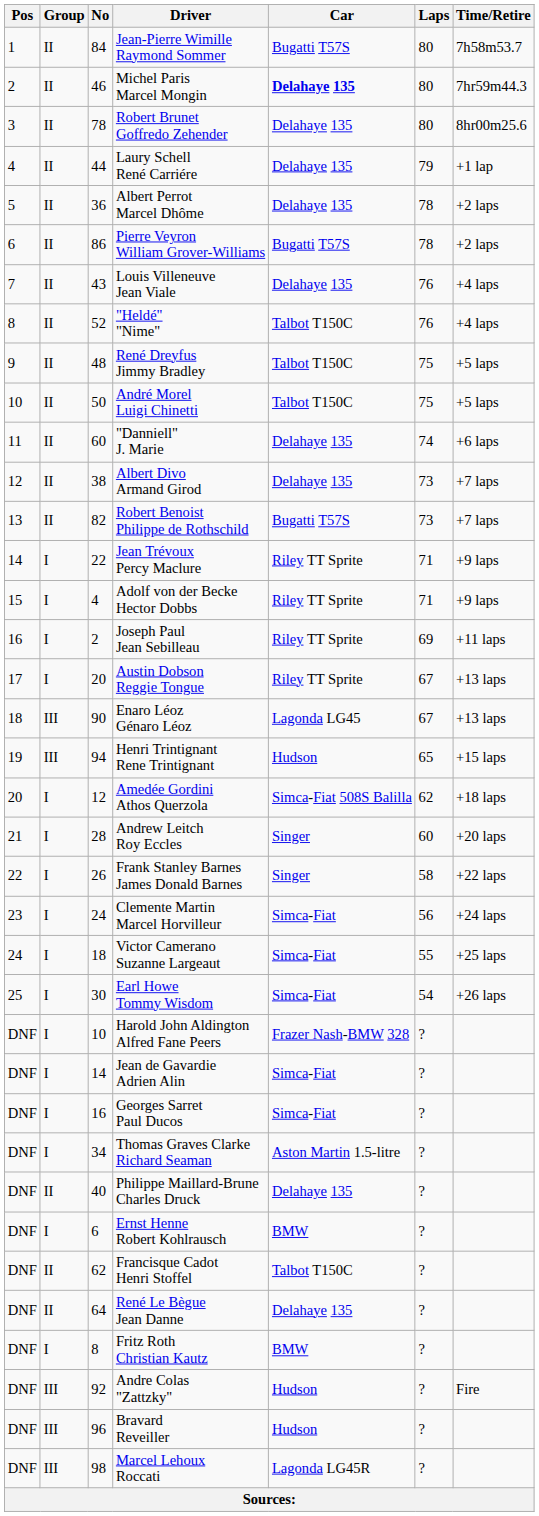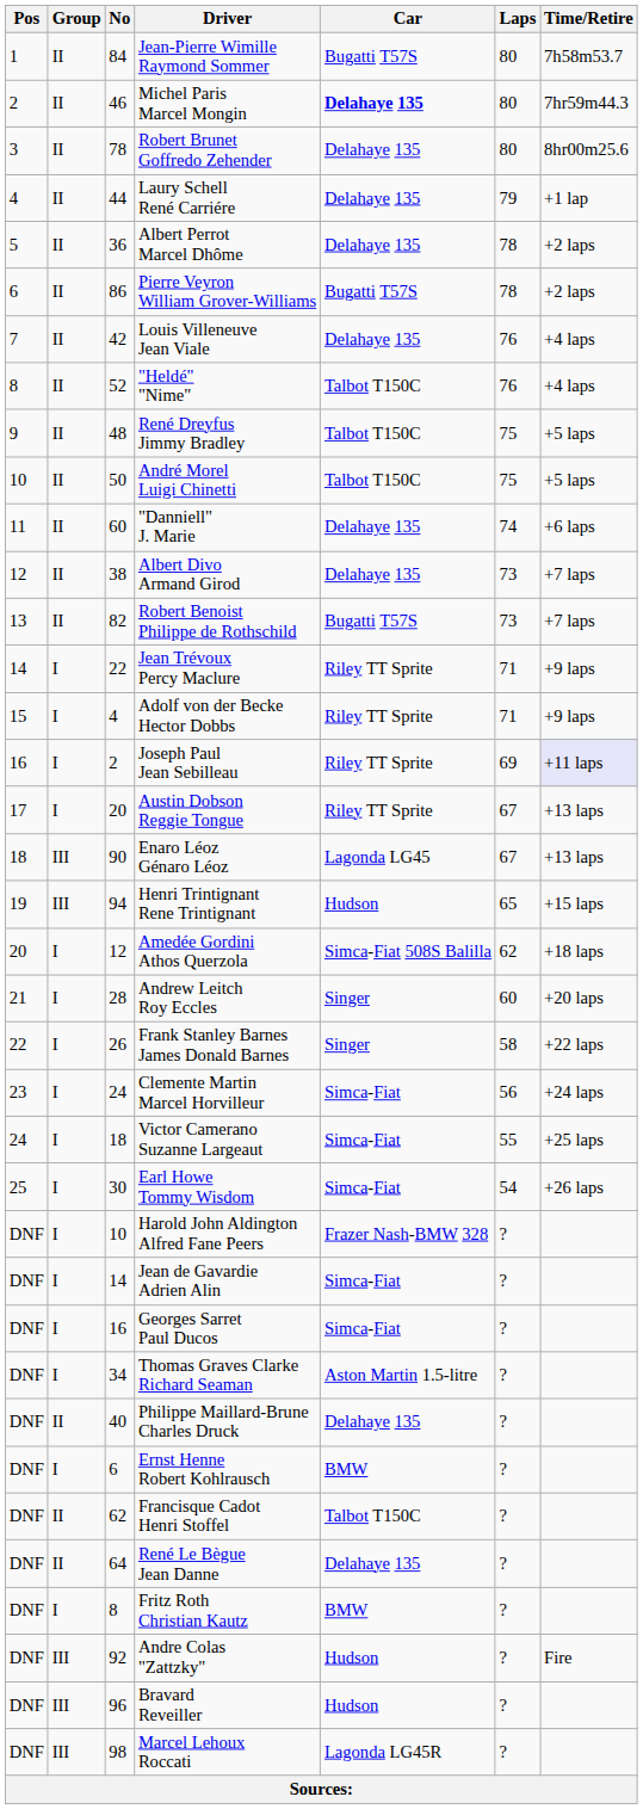 <table class="wikitable">
 <tr>
 <th>Pos</th>
 <th>Group</th>
 <th>No</th>
 <th>Driver</th>
 <th>Car</th>
 <th>Laps</th>
 <th>Time/Retire</th>
 </tr>
 <tr>
 <td>1</td>
 <td>II</td>
 <td>84</td>
 <td> <a href='#'>Jean-Pierre Wimille</a><br> <a href='#'>Raymond Sommer</a></td>
 <td><a href='#'>Bugatti</a> <a href='#'>T57S</a></td>
 <td>80</td>
 <td>7h58m53.7</td>
 </tr>
 <tr>
 <td>2</td>
 <td>II</td>
 <td>46</td>
 <td> Michel Paris<br> Marcel Mongin</td>
 <td><strong><a href='#'>Delahaye</a> <a href='#'>135</a></strong></td>
 <td>80</td>
 <td>7hr59m44.3</td>
 </tr>
 <tr>
 <td>3</td>
 <td>II</td>
 <td>78</td>
 <td> <a href='#'>Robert Brunet</a><br> <a href='#'>Goffredo Zehender</a></td>
 <td><a href='#'>Delahaye</a> <a href='#'>135</a></td>
 <td>80</td>
 <td>8hr00m25.6</td>
 </tr>
 <tr>
 <td>4</td>
 <td>II</td>
 <td>44</td>
 <td> Laury Schell<br> René Carriére</td>
 <td><a href='#'>Delahaye</a> <a href='#'>135</a></td>
 <td>79</td>
 <td>+1 lap</td>
 </tr>
 <tr>
 <td>5</td>
 <td>II</td>
 <td>36</td>
 <td> Albert Perrot<br> Marcel Dhôme</td>
 <td><a href='#'>Delahaye</a> <a href='#'>135</a></td>
 <td>78</td>
 <td>+2 laps</td>
 </tr>
 <tr>
 <td>6</td>
 <td>II</td>
 <td>86</td>
 <td> <a href='#'>Pierre Veyron</a><br> <a href='#'>William Grover-Williams</a></td>
 <td><a href='#'>Bugatti</a> <a href='#'>T57S</a></td>
 <td>78</td>
 <td>+2 laps</td>
 </tr>
 <tr>
 <td>7</td>
 <td>II</td>
-<td>43</td>
+<td>42</td>
 <td> Louis Villeneuve<br> Jean Viale</td>
 <td><a href='#'>Delahaye</a> <a href='#'>135</a></td>
 <td>76</td>
 <td>+4 laps</td>
 </tr>
 <tr>
 <td>8</td>
 <td>II</td>
 <td>52</td>
 <td> <a href='#'>"Heldé"</a><br> "Nime"</td>
 <td><a href='#'>Talbot</a> T150C</td>
 <td>76</td>
 <td>+4 laps</td>
 </tr>
 <tr>
 <td>9</td>
 <td>II</td>
 <td>48</td>
 <td> <a href='#'>René Dreyfus</a><br> Jimmy Bradley</td>
 <td><a href='#'>Talbot</a> T150C</td>
 <td>75</td>
 <td>+5 laps</td>
 </tr>
 <tr>
 <td>10</td>
 <td>II</td>
 <td>50</td>
 <td> <a href='#'>André Morel</a><br> <a href='#'>Luigi Chinetti</a></td>
 <td><a href='#'>Talbot</a> T150C</td>
 <td>75</td>
 <td>+5 laps</td>
 </tr>
 <tr>
 <td>11</td>
 <td>II</td>
 <td>60</td>
 <td> "Danniell"<br> J. Marie</td>
 <td><a href='#'>Delahaye</a> <a href='#'>135</a></td>
 <td>74</td>
 <td>+6 laps</td>
 </tr>
 <tr>
 <td>12</td>
 <td>II</td>
 <td>38</td>
 <td> <a href='#'>Albert Divo</a><br> Armand Girod</td>
 <td><a href='#'>Delahaye</a> <a href='#'>135</a></td>
 <td>73</td>
 <td>+7 laps</td>
 </tr>
 <tr>
 <td>13</td>
 <td>II</td>
 <td>82</td>
 <td> <a href='#'>Robert Benoist</a><br> <a href='#'>Philippe de Rothschild</a></td>
 <td><a href='#'>Bugatti</a> <a href='#'>T57S</a></td>
 <td>73</td>
 <td>+7 laps</td>
 </tr>
 <tr>
 <td>14</td>
 <td>I</td>
 <td>22</td>
 <td> <a href='#'>Jean Trévoux</a><br> Percy Maclure</td>
 <td><a href='#'>Riley</a> TT Sprite</td>
 <td>71</td>
 <td>+9 laps</td>
 </tr>
 <tr>
 <td>15</td>
 <td>I</td>
 <td>4</td>
 <td> Adolf von der Becke<br> Hector Dobbs</td>
 <td><a href='#'>Riley</a> TT Sprite</td>
 <td>71</td>
 <td>+9 laps</td>
 </tr>
 <tr>
 <td>16</td>
 <td>I</td>
 <td>2</td>
 <td> Joseph Paul<br> Jean Sebilleau</td>
 <td><a href='#'>Riley</a> TT Sprite</td>
 <td>69</td>
-<td>+11 laps</td>
+<td style="background: lavender;">+11 laps</td>
 </tr>
 <tr>
 <td>17</td>
 <td>I</td>
 <td>20</td>
 <td> <a href='#'>Austin Dobson</a> <br> <a href='#'>Reggie Tongue</a></td>
 <td><a href='#'>Riley</a> TT Sprite</td>
 <td>67</td>
 <td>+13 laps</td>
 </tr>
 <tr>
 <td>18</td>
 <td>III</td>
 <td>90</td>
 <td> Enaro Léoz<br> Génaro Léoz</td>
 <td><a href='#'>Lagonda</a> LG45</td>
 <td>67</td>
 <td>+13 laps</td>
 </tr>
 <tr>
 <td>19</td>
 <td>III</td>
 <td>94</td>
 <td> Henri Trintignant<br> Rene Trintignant</td>
 <td><a href='#'>Hudson</a></td>
 <td>65</td>
 <td>+15 laps</td>
 </tr>
 <tr>
 <td>20</td>
 <td>I</td>
 <td>12</td>
 <td> <a href='#'>Amedée Gordini</a><br> Athos Querzola</td>
 <td><a href='#'>Simca</a>-<a href='#'>Fiat</a> <a href='#'>508S Balilla</a></td>
 <td>62</td>
 <td>+18 laps</td>
 </tr>
 <tr>
 <td>21</td>
 <td>I</td>
 <td>28</td>
 <td> Andrew Leitch<br> Roy Eccles</td>
 <td><a href='#'>Singer</a></td>
 <td>60</td>
 <td>+20 laps</td>
 </tr>
 <tr>
 <td>22</td>
 <td>I</td>
 <td>26</td>
 <td> Frank Stanley Barnes<br> James Donald Barnes</td>
 <td><a href='#'>Singer</a></td>
 <td>58</td>
 <td>+22 laps</td>
 </tr>
 <tr>
 <td>23</td>
 <td>I</td>
 <td>24</td>
 <td> Clemente Martin<br> Marcel Horvilleur</td>
 <td><a href='#'>Simca</a>-<a href='#'>Fiat</a></td>
 <td>56</td>
 <td>+24 laps</td>
 </tr>
 <tr>
 <td>24</td>
 <td>I</td>
 <td>18</td>
 <td> Victor Camerano<br> Suzanne Largeaut</td>
 <td><a href='#'>Simca</a>-<a href='#'>Fiat</a></td>
 <td>55</td>
 <td>+25 laps</td>
 </tr>
 <tr>
 <td>25</td>
 <td>I</td>
 <td>30</td>
 <td> <a href='#'>Earl Howe</a><br> <a href='#'>Tommy Wisdom</a></td>
 <td><a href='#'>Simca</a>-<a href='#'>Fiat</a></td>
 <td>54</td>
 <td>+26 laps</td>
 </tr>
 <tr>
 <td>DNF</td>
 <td>I</td>
 <td>10</td>
 <td> Harold John Aldington<br> Alfred Fane Peers</td>
 <td><a href='#'>Frazer Nash</a>-<a href='#'>BMW</a> <a href='#'>328</a></td>
 <td>?</td>
 <td></td>
 </tr>
 <tr>
 <td>DNF</td>
 <td>I</td>
 <td>14</td>
 <td> Jean de Gavardie<br> Adrien Alin</td>
 <td><a href='#'>Simca</a>-<a href='#'>Fiat</a></td>
 <td>?</td>
 <td></td>
 </tr>
 <tr>
 <td>DNF</td>
 <td>I</td>
 <td>16</td>
 <td> Georges Sarret<br> Paul Ducos</td>
 <td><a href='#'>Simca</a>-<a href='#'>Fiat</a></td>
 <td>?</td>
 <td></td>
 </tr>
 <tr>
 <td>DNF</td>
 <td>I</td>
 <td>34</td>
 <td> Thomas Graves Clarke<br> <a href='#'>Richard Seaman</a></td>
 <td><a href='#'>Aston Martin</a> 1.5-litre</td>
 <td>?</td>
 <td></td>
 </tr>
 <tr>
 <td>DNF</td>
 <td>II</td>
 <td>40</td>
 <td> Philippe Maillard-Brune<br> Charles Druck</td>
 <td><a href='#'>Delahaye</a> <a href='#'>135</a></td>
 <td>?</td>
 <td></td>
 </tr>
 <tr>
 <td>DNF</td>
 <td>I</td>
 <td>6</td>
 <td> <a href='#'>Ernst Henne</a><br> Robert Kohlrausch</td>
 <td><a href='#'>BMW</a></td>
 <td>?</td>
 <td></td>
 </tr>
 <tr>
 <td>DNF</td>
 <td>II</td>
 <td>62</td>
 <td> Francisque Cadot<br> Henri Stoffel</td>
 <td><a href='#'>Talbot</a> T150C</td>
 <td>?</td>
 <td></td>
 </tr>
 <tr>
 <td>DNF</td>
 <td>II</td>
 <td>64</td>
 <td> <a href='#'>René Le Bègue</a><br> Jean Danne</td>
 <td><a href='#'>Delahaye</a> <a href='#'>135</a></td>
 <td>?</td>
 <td></td>
 </tr>
 <tr>
 <td>DNF</td>
 <td>I</td>
 <td>8</td>
 <td> Fritz Roth<br> <a href='#'>Christian Kautz</a></td>
 <td><a href='#'>BMW</a></td>
 <td>?</td>
 <td></td>
 </tr>
 <tr>
 <td>DNF</td>
 <td>III</td>
 <td>92</td>
 <td> Andre Colas<br> "Zattzky"</td>
 <td><a href='#'>Hudson</a></td>
 <td>?</td>
 <td>Fire</td>
 </tr>
 <tr>
 <td>DNF</td>
 <td>III</td>
 <td>96</td>
 <td> Bravard<br> Reveiller</td>
 <td><a href='#'>Hudson</a></td>
 <td>?</td>
 <td></td>
 </tr>
 <tr>
 <td>DNF</td>
 <td>III</td>
 <td>98</td>
 <td> <a href='#'>Marcel Lehoux</a><br> Roccati</td>
 <td><a href='#'>Lagonda</a> LG45R</td>
 <td>?</td>
 <td></td>
 </tr>
 <tr>
 <th colspan=7>Sources:</th>
 </tr>
 </table>
